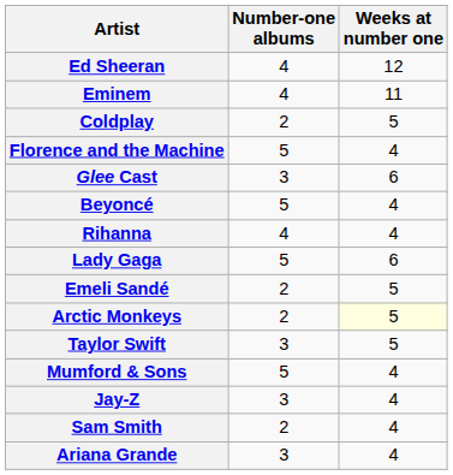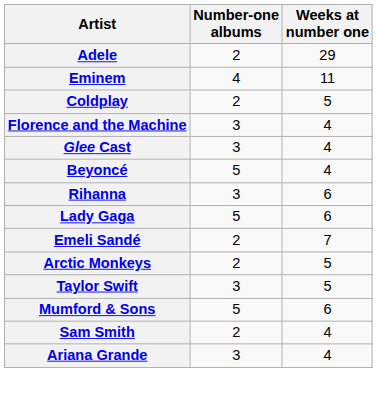 <table class="wikitable plainrowheaders sortable">
 <tr>
 <th scope=col>Artist</th>
 <th scope=col>Number-one<br>albums</th>
 <th scope=col>Weeks at<br>number one</th>
 </tr>
 <tr>
-<th scope=row><a href='#'>Ed Sheeran</a></th>
-<td align=center>4</td>
-<td align=center>12</td>
+<th scope=row><a href='#'>Adele</a></th>
+<td align=center>2</td>
+<td align=center>29</td>
 </tr>
 <tr>
 <th scope=row><a href='#'>Eminem</a></th>
 <td align=center>4</td>
 <td align=center>11</td>
 </tr>
 <tr>
 <th scope=row><a href='#'>Coldplay</a></th>
 <td align=center>2</td>
 <td align=center>5</td>
 </tr>
 <tr>
 <th scope=row><a href='#'>Florence and the Machine</a></th>
-<td align=center>5</td>
+<td align=center>3</td>
 <td align=center>4</td>
 </tr>
 <tr>
 <th scope=row><a href='#'><em>Glee</em> Cast</a></th>
 <td align=center>3</td>
-<td align=center>6</td>
+<td align=center>4</td>
 </tr>
 <tr>
 <th scope=row><a href='#'>Beyoncé</a></th>
 <td align=center>5</td>
 <td align=center>4</td>
 </tr>
 <tr>
 <th scope=row><a href='#'>Rihanna</a></th>
-<td align=center>4</td>
-<td align=center>4</td>
+<td align=center>3</td>
+<td align=center>6</td>
 </tr>
 <tr>
 <th scope=row><a href='#'>Lady Gaga</a></th>
 <td align=center>5</td>
 <td align=center>6</td>
 </tr>
 <tr>
 <th scope=row><a href='#'>Emeli Sandé</a></th>
 <td align=center>2</td>
-<td align=center>5</td>
+<td align=center>7</td>
 </tr>
 <tr>
 <th scope=row><a href='#'>Arctic Monkeys</a></th>
 <td align=center>2</td>
-<td align=center style="background: lightyellow;">5</td>
+<td align=center>5</td>
 </tr>
 <tr>
 <th scope=row><a href='#'>Taylor Swift</a></th>
 <td align=center>3</td>
 <td align=center>5</td>
 </tr>
 <tr>
 <th scope=row><a href='#'>Mumford & Sons</a></th>
 <td align=center>5</td>
-<td align=center>4</td>
-</tr>
-<tr>
-<th scope=row><a href='#'>Jay-Z</a></th>
-<td align=center>3</td>
-<td align=center>4</td>
+<td align=center>6</td>
 </tr>
 <tr>
 <th scope=row><a href='#'>Sam Smith</a></th>
 <td align=center>2</td>
 <td align=center>4</td>
 </tr>
 <tr>
 <th scope=row><a href='#'>Ariana Grande</a></th>
 <td align=center>3</td>
 <td align=center>4</td>
 </tr>
 </table>
